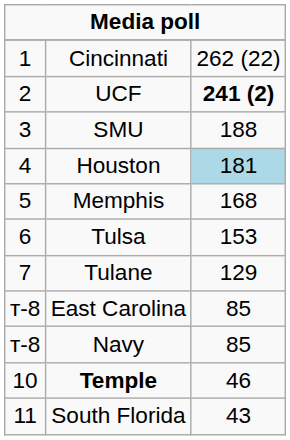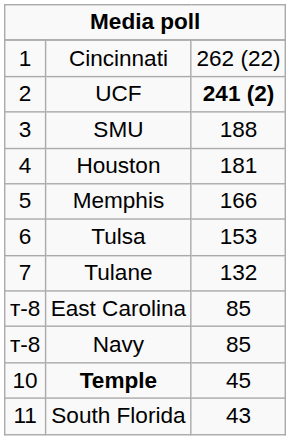 <table class="wikitable">
 <tr align="center">
 <td align="center" Colspan="3"><strong>Media poll</strong></td>
 </tr>
 <tr align="center">
 </tr>
 <tr align="center">
 <td>1</td>
 <td>Cincinnati</td>
 <td>262 (22)</td>
 </tr>
 <tr align="center">
 <td>2</td>
 <td>UCF</td>
 <td><strong>241 (2)</strong></td>
 </tr>
 <tr align="center">
 <td>3</td>
 <td>SMU</td>
 <td>188</td>
 </tr>
 <tr align="center">
 <td>4</td>
 <td>Houston</td>
-<td style="background: lightblue;">181</td>
+<td>181</td>
 </tr>
 <tr align="center">
 <td>5</td>
 <td>Memphis</td>
-<td>168</td>
+<td>166</td>
 </tr>
 <tr align="center">
 <td>6</td>
 <td>Tulsa</td>
 <td>153</td>
 </tr>
 <tr align="center">
 <td>7</td>
 <td>Tulane</td>
-<td>129</td>
+<td>132</td>
 </tr>
 <tr align="center">
 <td>т-8</td>
 <td>East Carolina</td>
 <td>85</td>
 </tr>
 <tr align="center">
 <td>т-8</td>
 <td>Navy</td>
 <td>85</td>
 </tr>
 <tr align="center">
 <td>10</td>
 <td><strong>Temple</strong></td>
-<td>46</td>
+<td>45</td>
 </tr>
 <tr align="center">
 <td>11</td>
 <td>South Florida</td>
 <td>43</td>
 </tr>
 </table>
